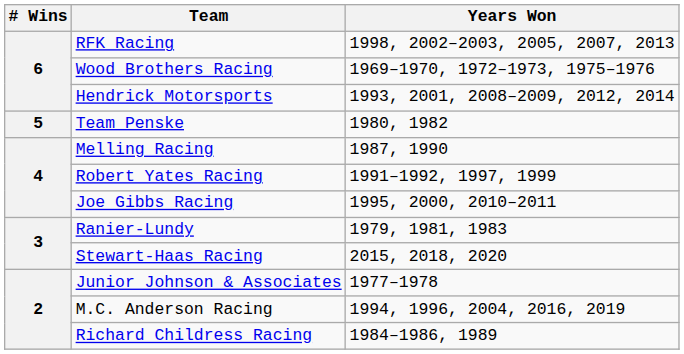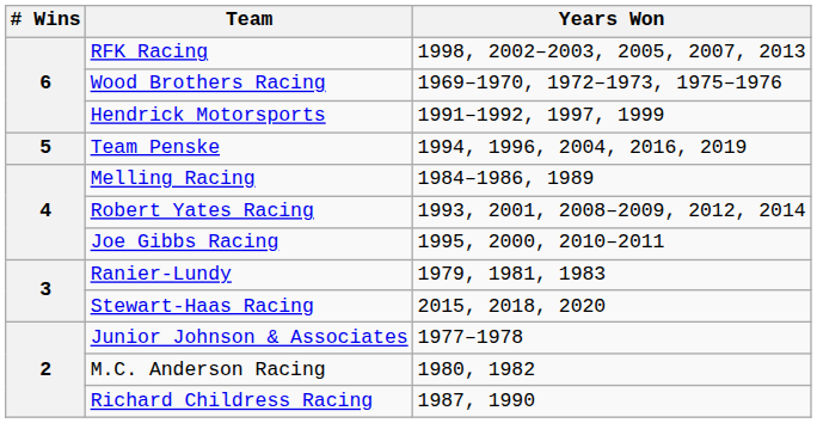 <table class="wikitable" style="font-size: 95%;">
 <tr>
 <th># Wins</th>
 <th>Team</th>
 <th>Years Won</th>
 </tr>
 <tr>
 <th rowspan="3">6</th>
 <td><a href='#'>RFK Racing</a></td>
 <td>1998, 2002–2003, 2005, 2007, 2013</td>
 </tr>
 <tr>
 <td><a href='#'>Wood Brothers Racing</a></td>
 <td>1969–1970, 1972–1973, 1975–1976</td>
 </tr>
 <tr>
 <td><a href='#'>Hendrick Motorsports</a></td>
-<td>1993, 2001, 2008–2009, 2012, 2014</td>
+<td>1991–1992, 1997, 1999</td>
 </tr>
 <tr>
 <th>5</th>
 <td><a href='#'>Team Penske</a></td>
-<td>1980, 1982</td>
+<td>1994, 1996, 2004, 2016, 2019</td>
 </tr>
 <tr>
 <th rowspan="3">4</th>
 <td><a href='#'>Melling Racing</a></td>
-<td>1987, 1990</td>
+<td>1984–1986, 1989</td>
 </tr>
 <tr>
 <td><a href='#'>Robert Yates Racing</a></td>
-<td>1991–1992, 1997, 1999</td>
+<td>1993, 2001, 2008–2009, 2012, 2014</td>
 </tr>
 <tr>
 <td><a href='#'>Joe Gibbs Racing</a></td>
 <td>1995, 2000, 2010–2011</td>
 </tr>
 <tr>
 <th rowspan="2">3</th>
 <td><a href='#'>Ranier-Lundy</a></td>
 <td>1979, 1981, 1983</td>
 </tr>
 <tr>
 <td><a href='#'>Stewart-Haas Racing</a></td>
 <td>2015, 2018, 2020</td>
 </tr>
 <tr>
 <th rowspan="3">2</th>
 <td><a href='#'>Junior Johnson & Associates</a></td>
 <td>1977–1978</td>
 </tr>
 <tr>
 <td>M.C. Anderson Racing</td>
-<td>1994, 1996, 2004, 2016, 2019</td>
+<td>1980, 1982</td>
 </tr>
 <tr>
 <td><a href='#'>Richard Childress Racing</a></td>
-<td>1984–1986, 1989</td>
+<td>1987, 1990</td>
 </tr>
 </table>
